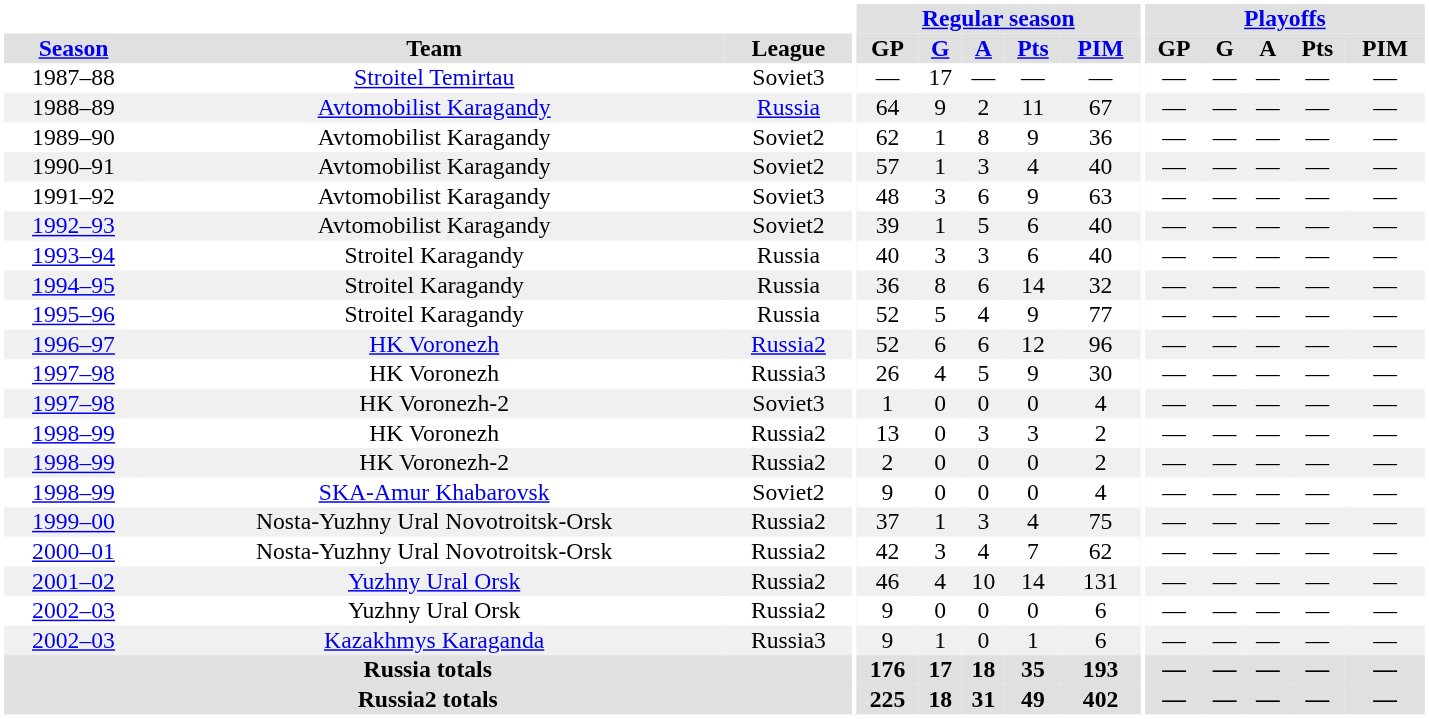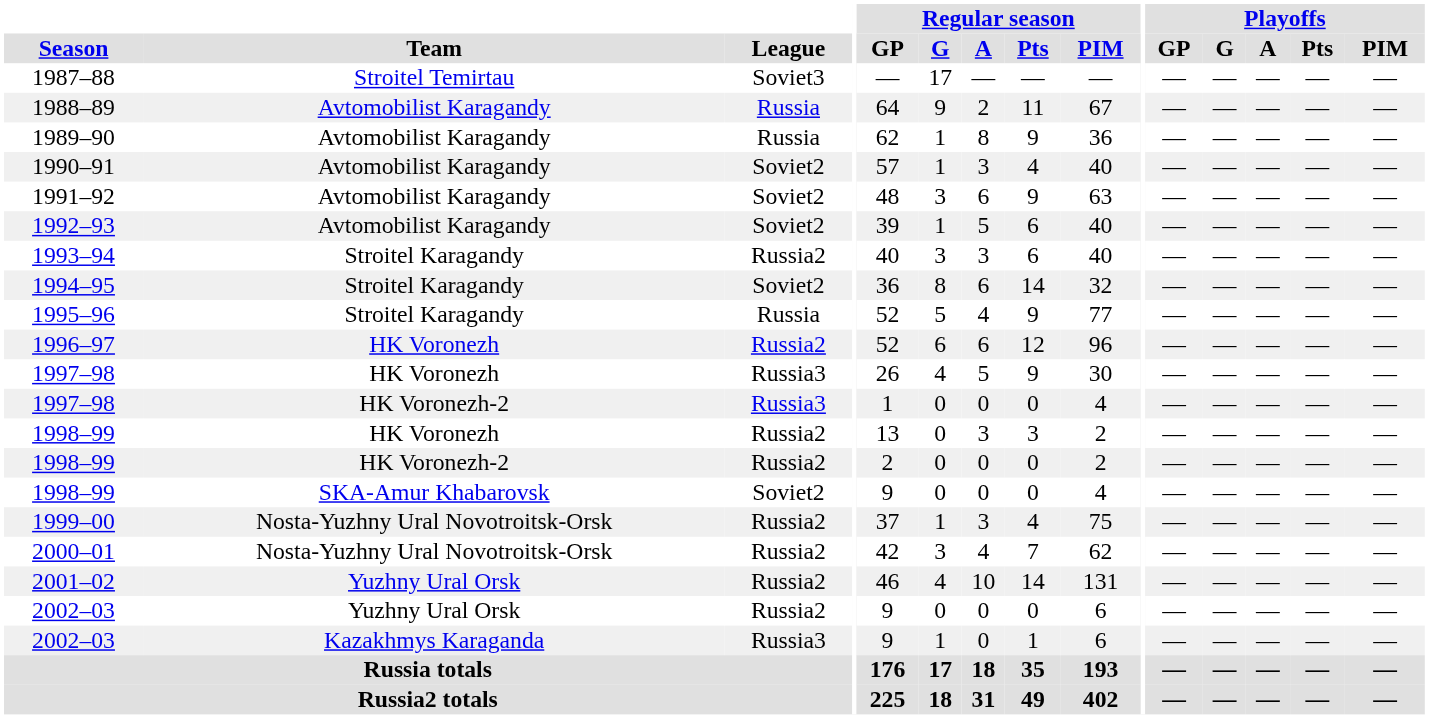 <table border="0" cellpadding="1" cellspacing="0" style="text-align:center; width:60em">
 <tr bgcolor="#e0e0e0">
 <th colspan="3" bgcolor="#ffffff"></th>
 <th rowspan="99" bgcolor="#ffffff"></th>
 <th colspan="5"><a href='#'>Regular season</a></th>
 <th rowspan="99" bgcolor="#ffffff"></th>
 <th colspan="5"><a href='#'>Playoffs</a></th>
 </tr>
 <tr bgcolor="#e0e0e0">
 <th><a href='#'>Season</a></th>
 <th>Team</th>
 <th>League</th>
 <th>GP</th>
 <th><a href='#'>G</a></th>
 <th><a href='#'>A</a></th>
 <th><a href='#'>Pts</a></th>
 <th><a href='#'>PIM</a></th>
 <th>GP</th>
 <th>G</th>
 <th>A</th>
 <th>Pts</th>
 <th>PIM</th>
 </tr>
 <tr>
 <td>1987–88</td>
 <td><a href='#'>Stroitel Temirtau</a></td>
 <td>Soviet3</td>
 <td>—</td>
 <td>17</td>
 <td>—</td>
 <td>—</td>
 <td>—</td>
 <td>—</td>
 <td>—</td>
 <td>—</td>
 <td>—</td>
 <td>—</td>
 </tr>
 <tr bgcolor="#f0f0f0">
 <td>1988–89</td>
 <td><a href='#'>Avtomobilist Karagandy</a></td>
 <td><a href='#'>Russia</a></td>
 <td>64</td>
 <td>9</td>
 <td>2</td>
 <td>11</td>
 <td>67</td>
 <td>—</td>
 <td>—</td>
 <td>—</td>
 <td>—</td>
 <td>—</td>
 </tr>
 <tr>
 <td>1989–90</td>
 <td>Avtomobilist Karagandy</td>
-<td>Soviet2</td>
+<td>Russia</td>
 <td>62</td>
 <td>1</td>
 <td>8</td>
 <td>9</td>
 <td>36</td>
 <td>—</td>
 <td>—</td>
 <td>—</td>
 <td>—</td>
 <td>—</td>
 </tr>
 <tr bgcolor="#f0f0f0">
 <td>1990–91</td>
 <td>Avtomobilist Karagandy</td>
 <td>Soviet2</td>
 <td>57</td>
 <td>1</td>
 <td>3</td>
 <td>4</td>
 <td>40</td>
 <td>—</td>
 <td>—</td>
 <td>—</td>
 <td>—</td>
 <td>—</td>
 </tr>
 <tr>
 <td>1991–92</td>
 <td>Avtomobilist Karagandy</td>
-<td>Soviet3</td>
+<td>Soviet2</td>
 <td>48</td>
 <td>3</td>
 <td>6</td>
 <td>9</td>
 <td>63</td>
 <td>—</td>
 <td>—</td>
 <td>—</td>
 <td>—</td>
 <td>—</td>
 </tr>
 <tr bgcolor="#f0f0f0">
 <td><a href='#'>1992–93</a></td>
 <td>Avtomobilist Karagandy</td>
 <td>Soviet2</td>
 <td>39</td>
 <td>1</td>
 <td>5</td>
 <td>6</td>
 <td>40</td>
 <td>—</td>
 <td>—</td>
 <td>—</td>
 <td>—</td>
 <td>—</td>
 </tr>
 <tr>
 <td><a href='#'>1993–94</a></td>
 <td>Stroitel Karagandy</td>
-<td>Russia</td>
+<td>Russia2</td>
 <td>40</td>
 <td>3</td>
 <td>3</td>
 <td>6</td>
 <td>40</td>
 <td>—</td>
 <td>—</td>
 <td>—</td>
 <td>—</td>
 <td>—</td>
 </tr>
 <tr bgcolor="#f0f0f0">
 <td><a href='#'>1994–95</a></td>
 <td>Stroitel Karagandy</td>
-<td>Russia</td>
+<td>Soviet2</td>
 <td>36</td>
 <td>8</td>
 <td>6</td>
 <td>14</td>
 <td>32</td>
 <td>—</td>
 <td>—</td>
 <td>—</td>
 <td>—</td>
 <td>—</td>
 </tr>
 <tr>
 <td><a href='#'>1995–96</a></td>
 <td>Stroitel Karagandy</td>
 <td>Russia</td>
 <td>52</td>
 <td>5</td>
 <td>4</td>
 <td>9</td>
 <td>77</td>
 <td>—</td>
 <td>—</td>
 <td>—</td>
 <td>—</td>
 <td>—</td>
 </tr>
 <tr bgcolor="#f0f0f0">
 <td><a href='#'>1996–97</a></td>
 <td><a href='#'>HK Voronezh</a></td>
 <td><a href='#'>Russia2</a></td>
 <td>52</td>
 <td>6</td>
 <td>6</td>
 <td>12</td>
 <td>96</td>
 <td>—</td>
 <td>—</td>
 <td>—</td>
 <td>—</td>
 <td>—</td>
 </tr>
 <tr>
 <td><a href='#'>1997–98</a></td>
 <td>HK Voronezh</td>
 <td>Russia3</td>
 <td>26</td>
 <td>4</td>
 <td>5</td>
 <td>9</td>
 <td>30</td>
 <td>—</td>
 <td>—</td>
 <td>—</td>
 <td>—</td>
 <td>—</td>
 </tr>
 <tr bgcolor="#f0f0f0">
 <td><a href='#'>1997–98</a></td>
 <td>HK Voronezh-2</td>
-<td>Soviet3</td>
+<td><a href='#'>Russia3</a></td>
 <td>1</td>
 <td>0</td>
 <td>0</td>
 <td>0</td>
 <td>4</td>
 <td>—</td>
 <td>—</td>
 <td>—</td>
 <td>—</td>
 <td>—</td>
 </tr>
 <tr>
 <td><a href='#'>1998–99</a></td>
 <td>HK Voronezh</td>
 <td>Russia2</td>
 <td>13</td>
 <td>0</td>
 <td>3</td>
 <td>3</td>
 <td>2</td>
 <td>—</td>
 <td>—</td>
 <td>—</td>
 <td>—</td>
 <td>—</td>
 </tr>
 <tr bgcolor="#f0f0f0">
 <td><a href='#'>1998–99</a></td>
 <td>HK Voronezh-2</td>
 <td>Russia2</td>
 <td>2</td>
 <td>0</td>
 <td>0</td>
 <td>0</td>
 <td>2</td>
 <td>—</td>
 <td>—</td>
 <td>—</td>
 <td>—</td>
 <td>—</td>
 </tr>
 <tr>
 <td><a href='#'>1998–99</a></td>
 <td><a href='#'>SKA-Amur Khabarovsk</a></td>
 <td>Soviet2</td>
 <td>9</td>
 <td>0</td>
 <td>0</td>
 <td>0</td>
 <td>4</td>
 <td>—</td>
 <td>—</td>
 <td>—</td>
 <td>—</td>
 <td>—</td>
 </tr>
 <tr bgcolor="#f0f0f0">
 <td><a href='#'>1999–00</a></td>
 <td>Nosta-Yuzhny Ural Novotroitsk-Orsk</td>
 <td>Russia2</td>
 <td>37</td>
 <td>1</td>
 <td>3</td>
 <td>4</td>
 <td>75</td>
 <td>—</td>
 <td>—</td>
 <td>—</td>
 <td>—</td>
 <td>—</td>
 </tr>
 <tr>
 <td><a href='#'>2000–01</a></td>
 <td>Nosta-Yuzhny Ural Novotroitsk-Orsk</td>
 <td>Russia2</td>
 <td>42</td>
 <td>3</td>
 <td>4</td>
 <td>7</td>
 <td>62</td>
 <td>—</td>
 <td>—</td>
 <td>—</td>
 <td>—</td>
 <td>—</td>
 </tr>
 <tr bgcolor="#f0f0f0">
 <td><a href='#'>2001–02</a></td>
 <td><a href='#'>Yuzhny Ural Orsk</a></td>
 <td>Russia2</td>
 <td>46</td>
 <td>4</td>
 <td>10</td>
 <td>14</td>
 <td>131</td>
 <td>—</td>
 <td>—</td>
 <td>—</td>
 <td>—</td>
 <td>—</td>
 </tr>
 <tr>
 <td><a href='#'>2002–03</a></td>
 <td>Yuzhny Ural Orsk</td>
 <td>Russia2</td>
 <td>9</td>
 <td>0</td>
 <td>0</td>
 <td>0</td>
 <td>6</td>
 <td>—</td>
 <td>—</td>
 <td>—</td>
 <td>—</td>
 <td>—</td>
 </tr>
 <tr bgcolor="#f0f0f0">
 <td><a href='#'>2002–03</a></td>
 <td><a href='#'>Kazakhmys Karaganda</a></td>
 <td>Russia3</td>
 <td>9</td>
 <td>1</td>
 <td>0</td>
 <td>1</td>
 <td>6</td>
 <td>—</td>
 <td>—</td>
 <td>—</td>
 <td>—</td>
 <td>—</td>
 </tr>
 <tr>
 </tr>
 <tr ALIGN="center" bgcolor="#e0e0e0">
 <th colspan="3">Russia totals</th>
 <th ALIGN="center">176</th>
 <th ALIGN="center">17</th>
 <th ALIGN="center">18</th>
 <th ALIGN="center">35</th>
 <th ALIGN="center">193</th>
 <th ALIGN="center">—</th>
 <th ALIGN="center">—</th>
 <th ALIGN="center">—</th>
 <th ALIGN="center">—</th>
 <th ALIGN="center">—</th>
 </tr>
 <tr>
 </tr>
 <tr ALIGN="center" bgcolor="#e0e0e0">
 <th colspan="3">Russia2 totals</th>
 <th ALIGN="center">225</th>
 <th ALIGN="center">18</th>
 <th ALIGN="center">31</th>
 <th ALIGN="center">49</th>
 <th ALIGN="center">402</th>
 <th ALIGN="center">—</th>
 <th ALIGN="center">—</th>
 <th ALIGN="center">—</th>
 <th ALIGN="center">—</th>
 <th ALIGN="center">—</th>
 </tr>
 </table>
